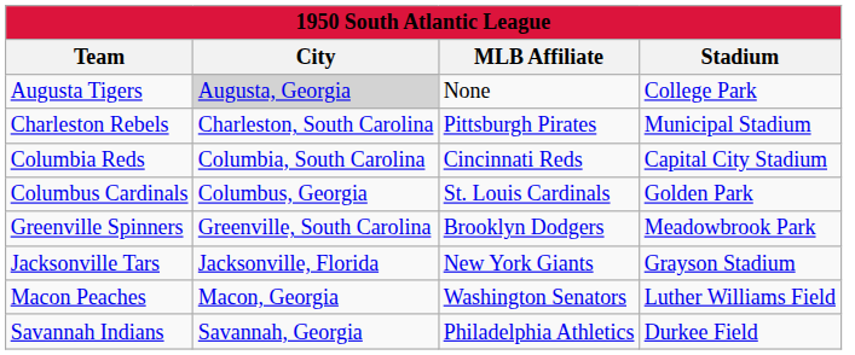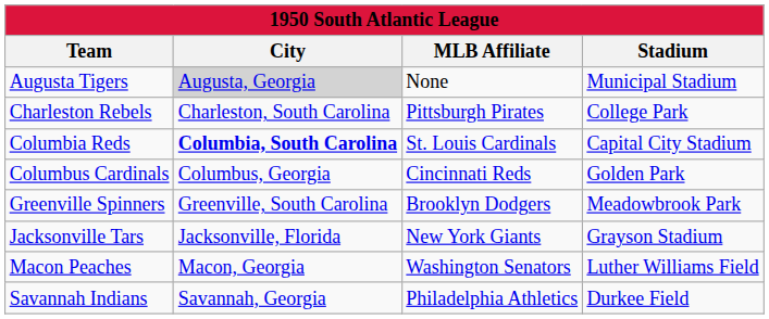 <table class="wikitable" style="width:auto">
 <tr>
 <td bgcolor="#DC143C" align="center" colspan="7"><strong><span>1950 South Atlantic League</span></strong></td>
 </tr>
 <tr>
 <th>Team</th>
 <th>City</th>
 <th>MLB Affiliate</th>
 <th>Stadium</th>
 </tr>
 <tr>
 <td><a href='#'>Augusta Tigers</a></td>
 <td style="background: lightgrey;"><a href='#'>Augusta, Georgia</a></td>
 <td>None</td>
-<td><a href='#'>College Park</a></td>
+<td><a href='#'>Municipal Stadium</a></td>
 </tr>
 <tr>
 <td><a href='#'>Charleston Rebels</a></td>
 <td><a href='#'>Charleston, South Carolina</a></td>
 <td><a href='#'>Pittsburgh Pirates</a></td>
-<td><a href='#'>Municipal Stadium</a></td>
+<td><a href='#'>College Park</a></td>
 </tr>
 <tr>
 <td><a href='#'>Columbia Reds</a></td>
-<td><a href='#'>Columbia, South Carolina</a></td>
-<td><a href='#'>Cincinnati Reds</a></td>
+<td><strong><a href='#'>Columbia, South Carolina</a></strong></td>
+<td><a href='#'>St. Louis Cardinals</a></td>
 <td><a href='#'>Capital City Stadium</a></td>
 </tr>
 <tr>
 <td><a href='#'>Columbus Cardinals</a></td>
 <td><a href='#'>Columbus, Georgia</a></td>
-<td><a href='#'>St. Louis Cardinals</a></td>
+<td><a href='#'>Cincinnati Reds</a></td>
 <td><a href='#'>Golden Park</a></td>
 </tr>
 <tr>
 <td><a href='#'>Greenville Spinners</a></td>
 <td><a href='#'>Greenville, South Carolina</a></td>
 <td><a href='#'>Brooklyn Dodgers</a></td>
 <td><a href='#'>Meadowbrook Park</a></td>
 </tr>
 <tr>
 <td><a href='#'>Jacksonville Tars</a></td>
 <td><a href='#'>Jacksonville, Florida</a></td>
 <td><a href='#'>New York Giants</a></td>
 <td><a href='#'>Grayson Stadium</a></td>
 </tr>
 <tr>
 <td><a href='#'>Macon Peaches</a></td>
 <td><a href='#'>Macon, Georgia</a></td>
 <td><a href='#'>Washington Senators</a></td>
 <td><a href='#'>Luther Williams Field</a></td>
 </tr>
 <tr>
 <td><a href='#'>Savannah Indians</a></td>
 <td><a href='#'>Savannah, Georgia</a></td>
 <td><a href='#'>Philadelphia Athletics</a></td>
 <td><a href='#'>Durkee Field</a></td>
 </tr>
 </table>
